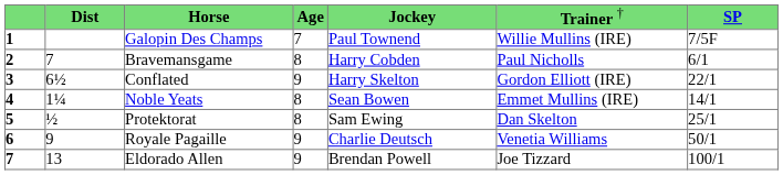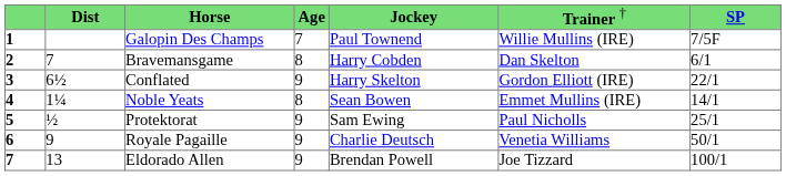 <table border="1" cellpadding="0" style="border-collapse: collapse; font-size:90%">
 <tr bgcolor="#77dd77" align="center">
 <td width="35px"></td>
 <td width="70px"><strong>Dist</strong></td>
 <td width="150px"><strong>Horse</strong></td>
 <td width="30px"><strong>Age</strong></td>
 <td width="150px"><strong>Jockey</strong></td>
 <td width="170px"><strong>Trainer</strong> <sup>†</sup></td>
 <td width="80px"><strong><a href='#'>SP</a></strong></td>
 </tr>
 <tr>
 <td><strong>1</strong></td>
 <td></td>
 <td><a href='#'>Galopin Des Champs</a></td>
 <td>7</td>
 <td><a href='#'>Paul Townend</a></td>
 <td><a href='#'>Willie Mullins</a> (IRE)</td>
 <td>7/5F</td>
 </tr>
 <tr>
 <td><strong>2</strong></td>
 <td>7</td>
 <td>Bravemansgame</td>
 <td>8</td>
 <td><a href='#'>Harry Cobden</a></td>
-<td><a href='#'>Paul Nicholls</a></td>
+<td><a href='#'>Dan Skelton</a></td>
 <td>6/1</td>
 </tr>
 <tr>
 <td><strong>3</strong></td>
 <td>6½</td>
 <td>Conflated</td>
 <td>9</td>
 <td><a href='#'>Harry Skelton</a></td>
 <td><a href='#'>Gordon Elliott</a> (IRE)</td>
 <td>22/1</td>
 </tr>
 <tr>
 <td><strong>4</strong></td>
 <td>1¼</td>
 <td><a href='#'>Noble Yeats</a></td>
 <td>8</td>
 <td><a href='#'>Sean Bowen</a></td>
 <td><a href='#'>Emmet Mullins</a> (IRE)</td>
 <td>14/1</td>
 </tr>
 <tr>
 <td><strong>5</strong></td>
 <td>½</td>
 <td>Protektorat</td>
-<td>8</td>
+<td>9</td>
 <td>Sam Ewing</td>
-<td><a href='#'>Dan Skelton</a></td>
+<td><a href='#'>Paul Nicholls</a></td>
 <td>25/1</td>
 </tr>
 <tr>
 <td><strong>6</strong></td>
 <td>9</td>
 <td>Royale Pagaille</td>
 <td>9</td>
 <td><a href='#'>Charlie Deutsch</a></td>
 <td><a href='#'>Venetia Williams</a></td>
 <td>50/1</td>
 </tr>
 <tr>
 <td><strong>7</strong></td>
 <td>13</td>
 <td>Eldorado Allen</td>
 <td>9</td>
 <td>Brendan Powell</td>
 <td>Joe Tizzard</td>
 <td>100/1</td>
 </tr>
 </table>
